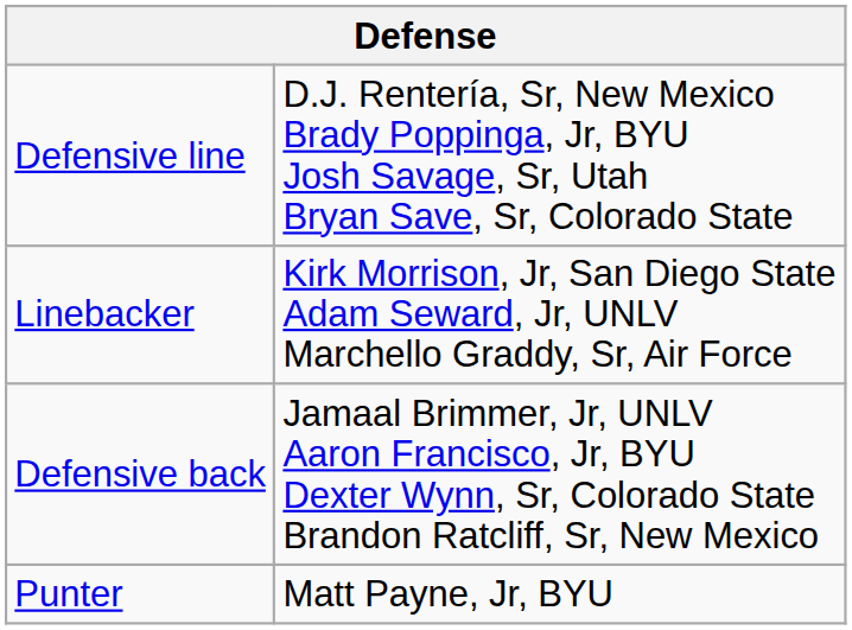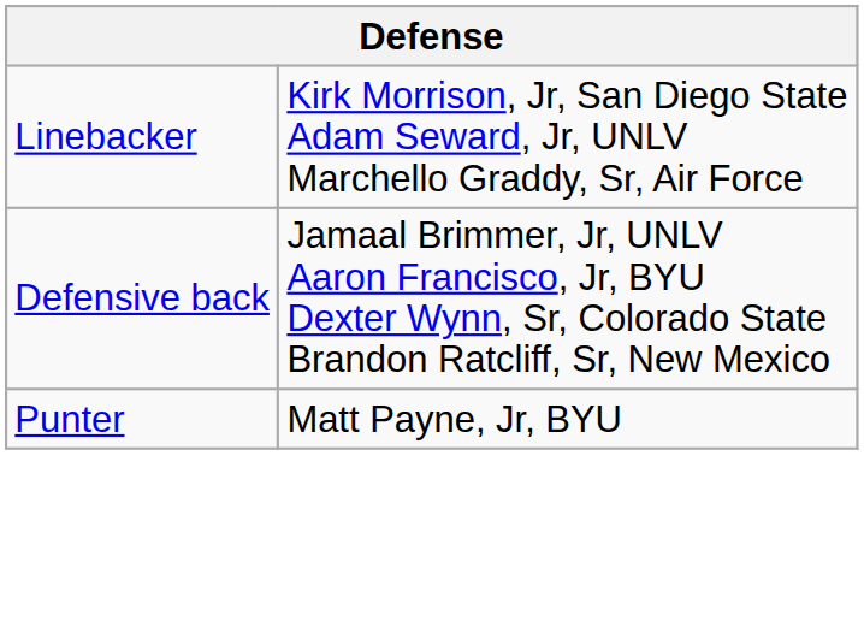 <table class="wikitable" style="font-size: 90%;">
 <tr>
 <th colspan="2">Defense</th>
-</tr>
-<tr>
-<td><a href='#'>Defensive line</a></td>
-<td>D.J. Rentería, Sr, New Mexico<br><a href='#'>Brady Poppinga</a>, Jr, BYU<br><a href='#'>Josh Savage</a>, Sr, Utah<br><a href='#'>Bryan Save</a>, Sr, Colorado State</td>
 </tr>
 <tr>
 <td><a href='#'>Linebacker</a></td>
 <td><a href='#'>Kirk Morrison</a>, Jr, San Diego State<br><a href='#'>Adam Seward</a>, Jr, UNLV<br>Marchello Graddy, Sr, Air Force</td>
 </tr>
 <tr>
 <td><a href='#'>Defensive back</a></td>
 <td>Jamaal Brimmer, Jr, UNLV<br><a href='#'>Aaron Francisco</a>, Jr, BYU<br><a href='#'>Dexter Wynn</a>, Sr, Colorado State<br>Brandon Ratcliff, Sr, New Mexico</td>
 </tr>
 <tr>
 <td><a href='#'>Punter</a></td>
 <td>Matt Payne, Jr, BYU</td>
 </tr>
 </table>
